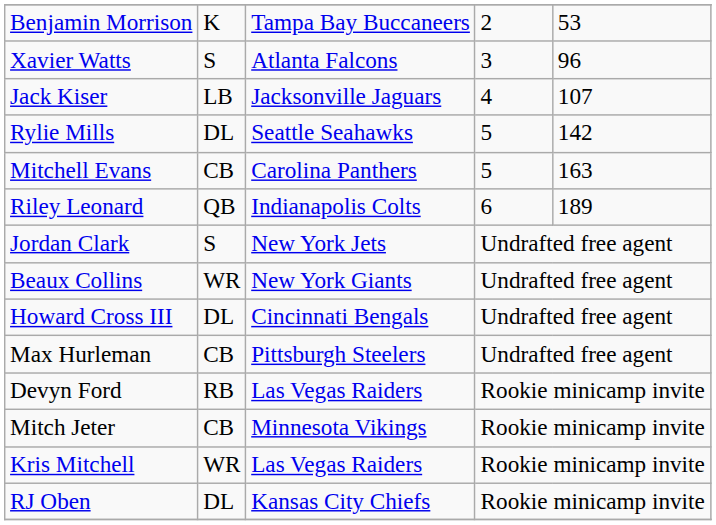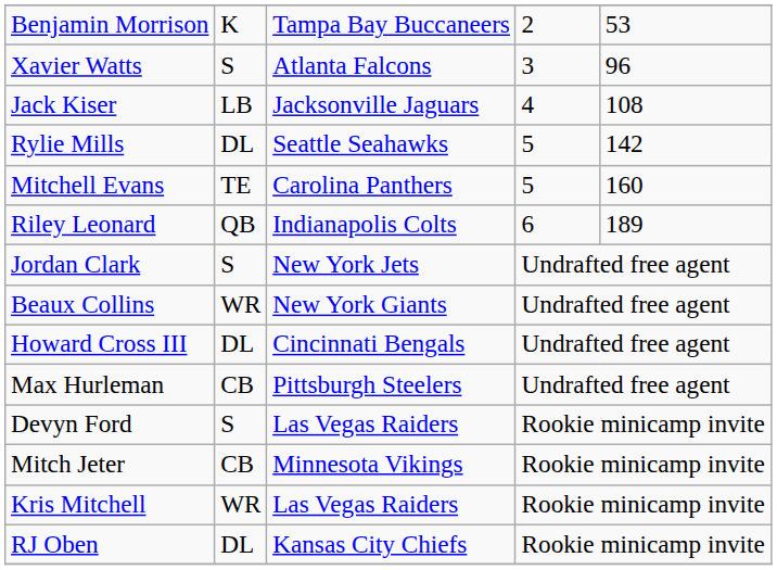 <table class="wikitable">
 <tr>
 </tr>
 <tr>
 <td><a href='#'>Benjamin Morrison</a></td>
 <td>K</td>
 <td><a href='#'>Tampa Bay Buccaneers</a></td>
 <td>2</td>
 <td>53</td>
 </tr>
 <tr>
 <td><a href='#'>Xavier Watts</a></td>
 <td>S</td>
 <td><a href='#'>Atlanta Falcons</a></td>
 <td>3</td>
 <td>96</td>
 </tr>
 <tr>
 <td><a href='#'>Jack Kiser</a></td>
 <td>LB</td>
 <td><a href='#'>Jacksonville Jaguars</a></td>
 <td>4</td>
-<td>107</td>
+<td>108</td>
 </tr>
 <tr>
 <td><a href='#'>Rylie Mills</a></td>
 <td>DL</td>
 <td><a href='#'>Seattle Seahawks</a></td>
 <td>5</td>
 <td>142</td>
 </tr>
 <tr>
 <td><a href='#'>Mitchell Evans</a></td>
-<td>CB</td>
+<td>TE</td>
 <td><a href='#'>Carolina Panthers</a></td>
 <td>5</td>
-<td>163</td>
+<td>160</td>
 </tr>
 <tr>
 <td><a href='#'>Riley Leonard</a></td>
 <td>QB</td>
 <td><a href='#'>Indianapolis Colts</a></td>
 <td>6</td>
 <td>189</td>
 </tr>
 <tr>
 <td><a href='#'>Jordan Clark</a></td>
 <td>S</td>
 <td><a href='#'>New York Jets</a></td>
 <td colspan="2">Undrafted free agent</td>
 </tr>
 <tr>
 <td><a href='#'>Beaux Collins</a></td>
 <td>WR</td>
 <td><a href='#'>New York Giants</a></td>
 <td colspan="2">Undrafted free agent</td>
 </tr>
 <tr>
 <td><a href='#'>Howard Cross III</a></td>
 <td>DL</td>
 <td><a href='#'>Cincinnati Bengals</a></td>
 <td colspan="2">Undrafted free agent</td>
 </tr>
 <tr>
 <td>Max Hurleman</td>
 <td>CB</td>
 <td><a href='#'>Pittsburgh Steelers</a></td>
 <td colspan="2">Undrafted free agent</td>
 </tr>
 <tr>
 <td>Devyn Ford</td>
-<td>RB</td>
+<td>S</td>
 <td><a href='#'>Las Vegas Raiders</a></td>
 <td colspan="2">Rookie minicamp invite</td>
 </tr>
 <tr>
 <td>Mitch Jeter</td>
 <td>CB</td>
 <td><a href='#'>Minnesota Vikings</a></td>
 <td colspan="2">Rookie minicamp invite</td>
 </tr>
 <tr>
 <td><a href='#'>Kris Mitchell</a></td>
 <td>WR</td>
 <td><a href='#'>Las Vegas Raiders</a></td>
 <td colspan="2">Rookie minicamp invite</td>
 </tr>
 <tr>
 <td><a href='#'>RJ Oben</a></td>
 <td>DL</td>
 <td><a href='#'>Kansas City Chiefs</a></td>
 <td colspan="2">Rookie minicamp invite</td>
 </tr>
 <tr>
 </tr>
 </table>
